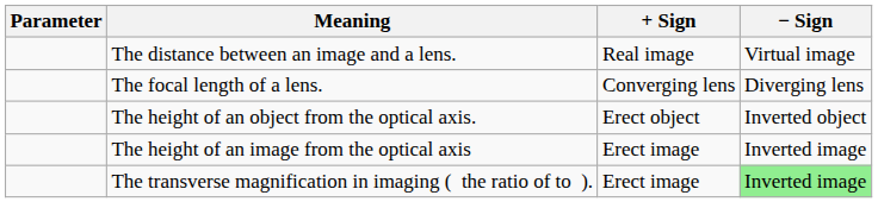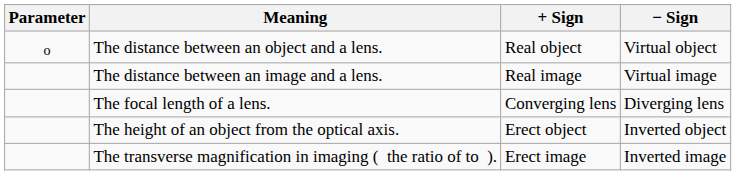 <table class="wikitable sortable mw-collapsible">
 <tr>
 <th>Parameter</th>
 <th>Meaning</th>
 <th>+ Sign</th>
 <th>− Sign</th>
+</tr>
+<tr>
+<td align=center><sub>o</sub></td>
+<td>The distance between an object and a lens.</td>
+<td>Real object</td>
+<td>Virtual object</td>
 </tr>
 <tr>
 <td align=center></td>
 <td>The distance between an image and a lens.</td>
 <td>Real image</td>
 <td>Virtual image</td>
 </tr>
 <tr>
 <td align=center></td>
 <td>The focal length of a lens.</td>
 <td>Converging lens</td>
 <td>Diverging lens</td>
 </tr>
 <tr>
 <td align=center></td>
 <td>The height of an object from the optical axis.</td>
 <td>Erect object</td>
 <td>Inverted object</td>
 </tr>
 <tr>
 <td align=center></td>
-<td>The height of an image from the optical axis</td>
+<td>The transverse magnification in imaging (  the ratio of  to  ).</td>
 <td>Erect image</td>
 <td>Inverted image</td>
 </tr>
-<tr>
-<td align=center></td>
-<td>The transverse magnification in imaging (  the ratio of  to  ).</td>
-<td>Erect image</td>
-<td style="background: lightgreen;">Inverted image</td>
-</tr>
 </table>
